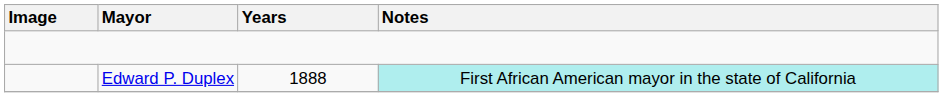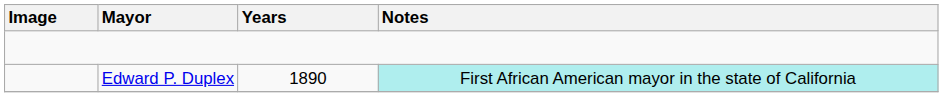 <table class="wikitable" style="text-align:center">
 <tr>
 <th style="text-align:left; width:10%;">Image</th>
 <th style="text-align:left; width:15%;">Mayor</th>
 <th style="text-align:left; width:15%;">Years</th>
 <th style="text-align:left; width:60%;">Notes</th>
 </tr>
 <tr style="height:2em">
 </tr>
 <tr>
 <td></td>
 <td><a href='#'>Edward P. Duplex</a></td>
-<td>1888</td>
+<td>1890</td>
 <td style="background: paleturquoise;">First African American mayor in the state of California</td>
 </tr>
 <tr>
 </tr>
 </table>
